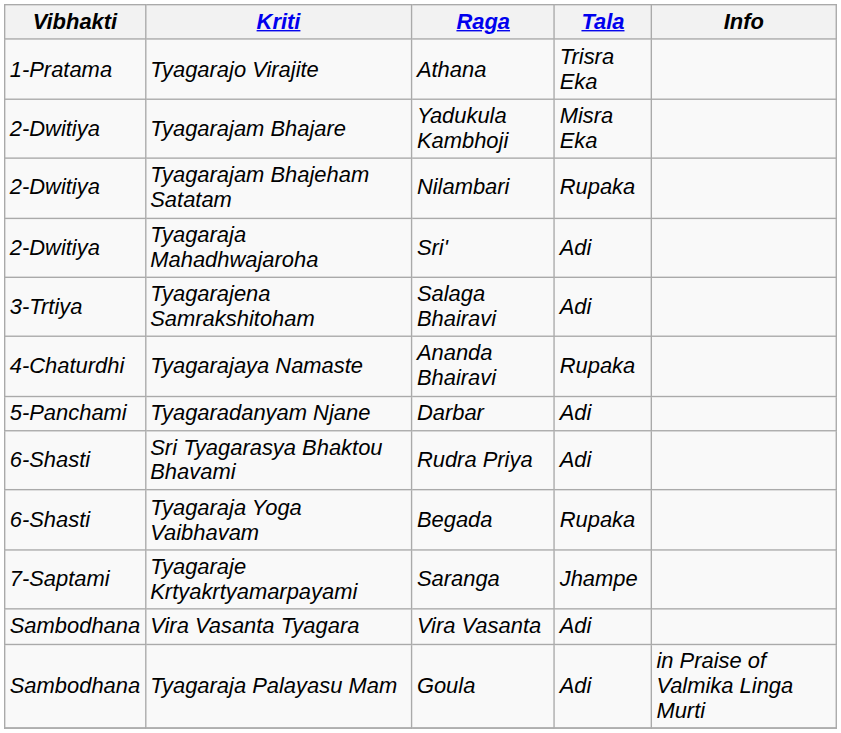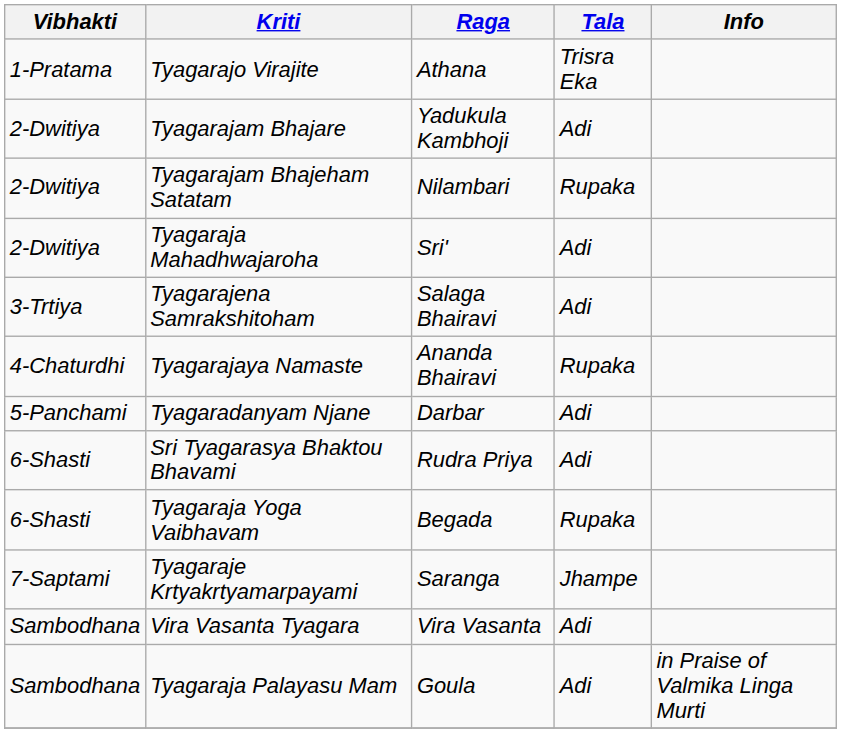 <table class="wikitable">
 <tr>
 <th><em>Vibhakti</em></th>
 <th><em><a href='#'>Kriti</a></em></th>
 <th><em><a href='#'>Raga</a></em></th>
 <th><em><a href='#'>Tala</a></em></th>
 <th><em>Info</em></th>
 </tr>
 <tr>
 <td><em>1-Pratama</em></td>
 <td><em>Tyagarajo Virajite</em></td>
 <td><em>Athana</em></td>
 <td><em>Trisra Eka</em></td>
 <td></td>
 </tr>
 <tr>
 <td><em>2-Dwitiya</em></td>
 <td><em>Tyagarajam Bhajare</em></td>
 <td><em>Yadukula Kambhoji</em></td>
-<td><em>Misra Eka</em></td>
+<td><em>Adi</em></td>
 <td></td>
 </tr>
 <tr>
 <td><em>2-Dwitiya</em></td>
 <td><em>Tyagarajam Bhajeham Satatam</em></td>
 <td><em>Nilambari</em></td>
 <td><em>Rupaka</em></td>
 <td></td>
 </tr>
 <tr>
 <td><em>2-Dwitiya</em></td>
 <td><em>Tyagaraja Mahadhwajaroha</em></td>
 <td><em>Sri' </em></td>
 <td><em>Adi</em></td>
 <td></td>
 </tr>
 <tr>
 <td><em>3-Trtiya</em></td>
 <td><em>Tyagarajena Samrakshitoham</em></td>
 <td><em>Salaga Bhairavi</em></td>
 <td><em>Adi</em></td>
 <td></td>
 </tr>
 <tr>
 <td><em>4-Chaturdhi</em></td>
 <td><em>Tyagarajaya Namaste</em></td>
 <td><em>Ananda Bhairavi</em></td>
 <td><em>Rupaka</em></td>
 <td></td>
 </tr>
 <tr>
 <td><em>5-Panchami</em></td>
 <td><em>Tyagaradanyam Njane</em></td>
 <td><em>Darbar</em></td>
 <td><em>Adi</em></td>
 <td></td>
 </tr>
 <tr>
 <td><em>6-Shasti</em></td>
 <td><em>Sri Tyagarasya Bhaktou Bhavami</em></td>
 <td><em>Rudra Priya</em></td>
 <td><em>Adi</em></td>
 <td></td>
 </tr>
 <tr>
 <td><em>6-Shasti</em></td>
 <td><em>Tyagaraja Yoga Vaibhavam</em></td>
 <td><em>Begada</em></td>
 <td><em>Rupaka</em></td>
 <td></td>
 </tr>
 <tr>
 <td><em>7-Saptami</em></td>
 <td><em>Tyagaraje Krtyakrtyamarpayami</em></td>
 <td><em>Saranga</em></td>
 <td><em>Jhampe</em></td>
 <td></td>
 </tr>
 <tr>
 <td><em>Sambodhana</em></td>
 <td><em>Vira Vasanta Tyagara</em></td>
 <td><em>Vira Vasanta</em></td>
 <td><em>Adi</em></td>
 <td></td>
 </tr>
 <tr>
 <td><em>Sambodhana</em></td>
 <td><em>Tyagaraja Palayasu Mam</em></td>
 <td><em>Goula</em></td>
 <td><em>Adi</em></td>
 <td><em>in Praise of Valmika Linga Murti</em></td>
 </tr>
 <tr>
 </tr>
 </table>
